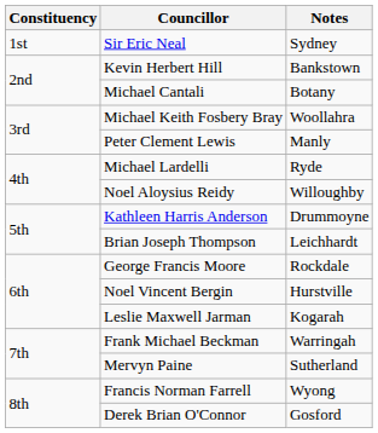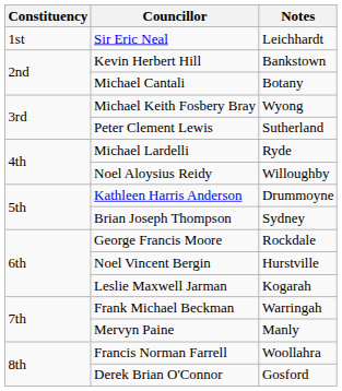 <table class="wikitable">
 <tr>
 <th>Constituency</th>
 <th>Councillor</th>
 <th>Notes</th>
 </tr>
 <tr>
 <td>1st</td>
 <td><a href='#'>Sir Eric Neal</a></td>
-<td>Sydney</td>
+<td>Leichhardt</td>
 </tr>
 <tr>
 <td rowspan="2">2nd</td>
 <td>Kevin Herbert Hill</td>
 <td>Bankstown</td>
 </tr>
 <tr>
 <td>Michael Cantali</td>
 <td>Botany</td>
 </tr>
 <tr>
 <td rowspan="2">3rd</td>
 <td>Michael Keith Fosbery Bray</td>
-<td>Woollahra</td>
+<td>Wyong</td>
 </tr>
 <tr>
 <td>Peter Clement Lewis</td>
-<td>Manly</td>
+<td>Sutherland</td>
 </tr>
 <tr>
 <td rowspan="2">4th</td>
 <td>Michael Lardelli</td>
 <td>Ryde</td>
 </tr>
 <tr>
 <td>Noel Aloysius Reidy</td>
 <td>Willoughby</td>
 </tr>
 <tr>
 <td rowspan="2">5th</td>
 <td><a href='#'>Kathleen Harris Anderson</a></td>
 <td>Drummoyne</td>
 </tr>
 <tr>
 <td>Brian Joseph Thompson</td>
-<td>Leichhardt</td>
+<td>Sydney</td>
 </tr>
 <tr>
 <td rowspan="3">6th</td>
 <td>George Francis Moore</td>
 <td>Rockdale</td>
 </tr>
 <tr>
 <td>Noel Vincent Bergin</td>
 <td>Hurstville</td>
 </tr>
 <tr>
 <td>Leslie Maxwell Jarman</td>
 <td>Kogarah</td>
 </tr>
 <tr>
 <td rowspan="2">7th</td>
 <td>Frank Michael Beckman</td>
 <td>Warringah</td>
 </tr>
 <tr>
 <td>Mervyn Paine</td>
-<td>Sutherland</td>
+<td>Manly</td>
 </tr>
 <tr>
 <td rowspan="2">8th</td>
 <td>Francis Norman Farrell</td>
-<td>Wyong</td>
+<td>Woollahra</td>
 </tr>
 <tr>
 <td>Derek Brian O'Connor</td>
 <td>Gosford</td>
 </tr>
 </table>
